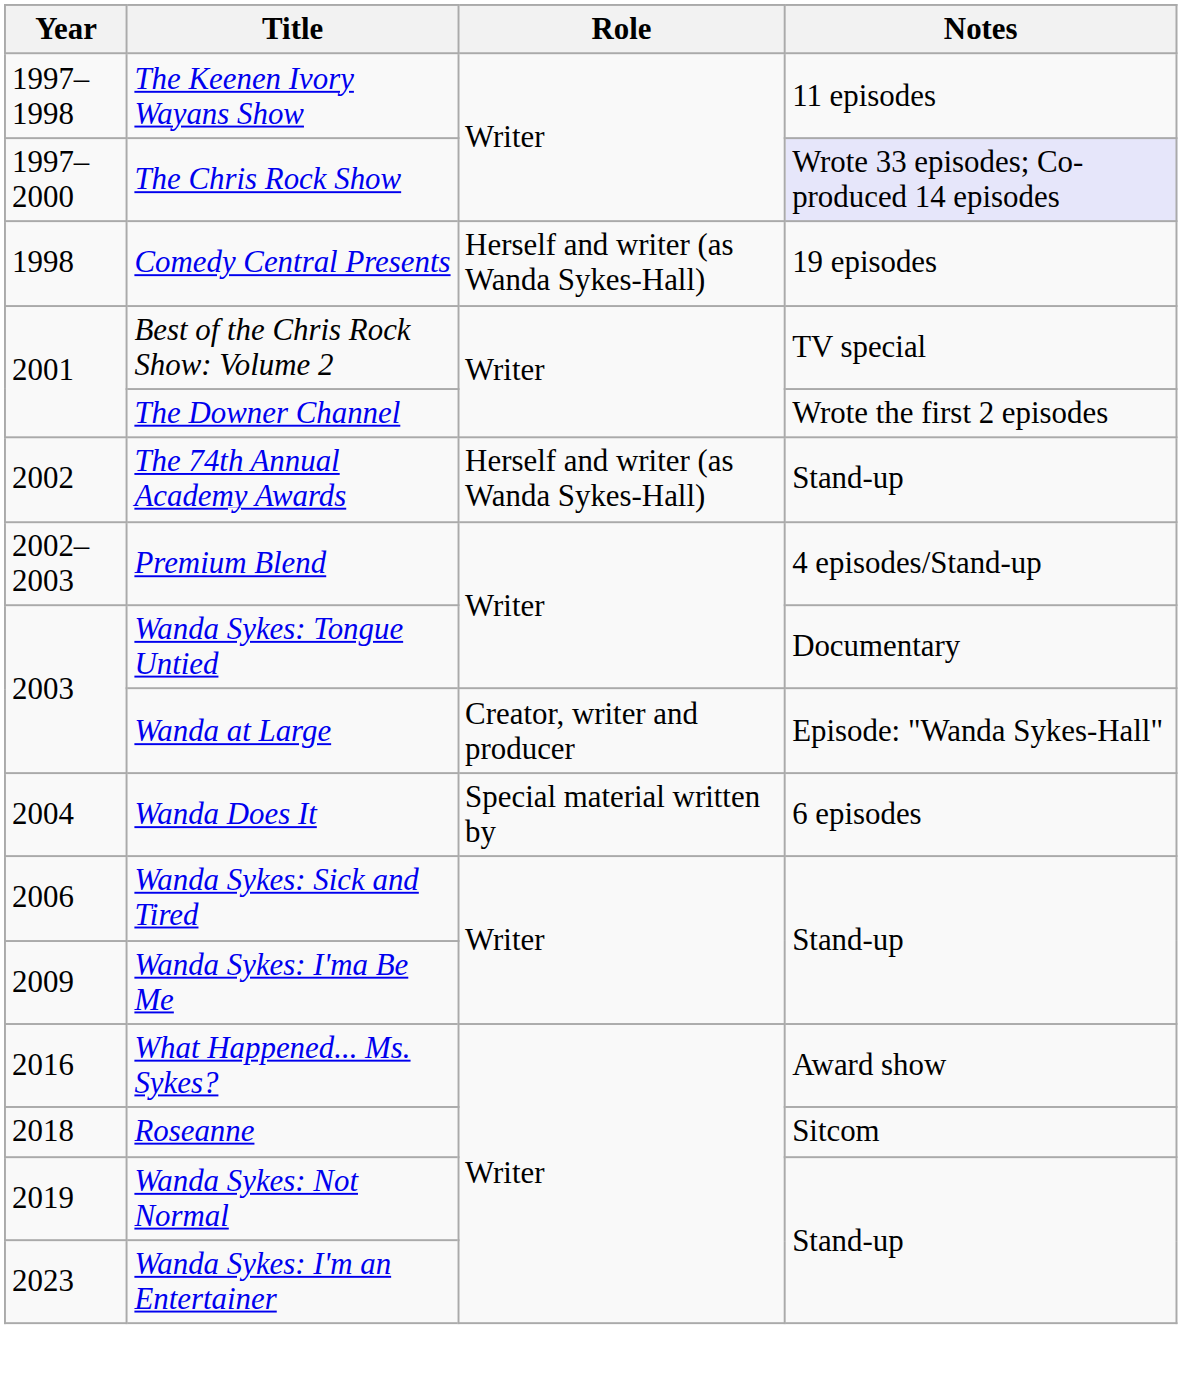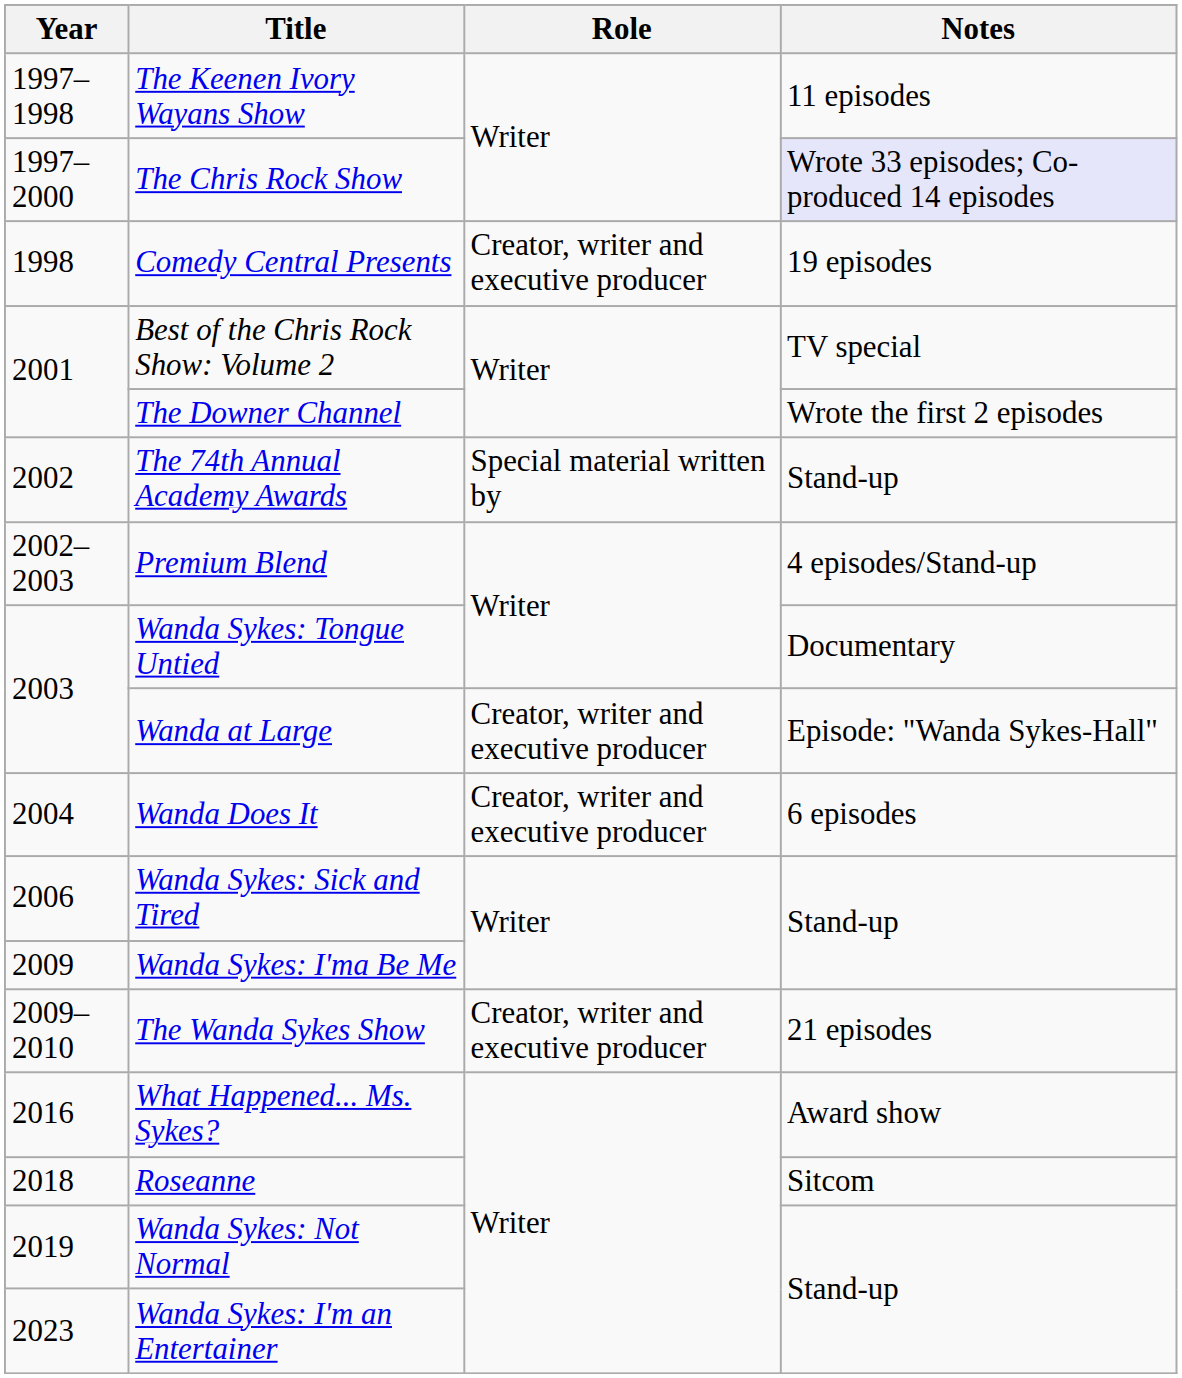 <table class="wikitable sortable">
 <tr style="text-align:center;">
 <th scope="col">Year</th>
 <th scope="col">Title</th>
 <th scope="col">Role</th>
 <th scope="col" class="unsortable">Notes</th>
 </tr>
 <tr>
 <td>1997–1998</td>
 <td><em><a href='#'>The Keenen Ivory Wayans Show</a></em></td>
 <td rowspan="2">Writer</td>
 <td>11 episodes</td>
 </tr>
 <tr>
 <td>1997–2000</td>
 <td><em><a href='#'>The Chris Rock Show</a></em></td>
 <td style="background: lavender;">Wrote 33 episodes; Co-produced 14 episodes</td>
 </tr>
 <tr>
 <td>1998</td>
 <td><em><a href='#'>Comedy Central Presents</a></em></td>
-<td>Herself and writer (as Wanda Sykes-Hall)</td>
+<td>Creator, writer and executive producer</td>
 <td>19 episodes</td>
 </tr>
 <tr>
 <td rowspan=2>2001</td>
 <td><em>Best of the Chris Rock Show: Volume 2</em></td>
 <td rowspan="2">Writer</td>
 <td>TV special</td>
 </tr>
 <tr>
 <td><em><a href='#'>The Downer Channel</a></em></td>
 <td>Wrote the first 2 episodes</td>
 </tr>
 <tr>
 <td>2002</td>
 <td><em><a href='#'>The 74th Annual Academy Awards</a></em></td>
-<td>Herself and writer (as Wanda Sykes-Hall)</td>
+<td>Special material written by</td>
 <td>Stand-up</td>
 </tr>
 <tr>
 <td>2002–2003</td>
 <td><em><a href='#'>Premium Blend</a></em></td>
 <td rowspan="2">Writer</td>
 <td>4 episodes/Stand-up</td>
 </tr>
 <tr>
 <td rowspan=2>2003</td>
 <td><em><a href='#'>Wanda Sykes: Tongue Untied</a></em></td>
 <td>Documentary</td>
 </tr>
 <tr>
 <td><em><a href='#'>Wanda at Large</a></em></td>
-<td>Creator, writer and producer</td>
+<td>Creator, writer and executive producer</td>
 <td>Episode: "Wanda Sykes-Hall"</td>
 </tr>
 <tr>
 <td>2004</td>
 <td><em><a href='#'>Wanda Does It</a></em></td>
-<td>Special material written by</td>
+<td>Creator, writer and executive producer</td>
 <td>6 episodes</td>
 </tr>
 <tr>
 <td>2006</td>
 <td><em><a href='#'>Wanda Sykes: Sick and Tired</a></em></td>
 <td rowspan="2">Writer</td>
 <td rowspan="2">Stand-up</td>
 </tr>
 <tr>
 <td>2009</td>
 <td><em><a href='#'>Wanda Sykes: I'ma Be Me</a></em></td>
+</tr>
+<tr>
+<td>2009–2010</td>
+<td><em><a href='#'>The Wanda Sykes Show</a></em></td>
+<td>Creator, writer and executive producer</td>
+<td>21 episodes</td>
 </tr>
 <tr>
 <td>2016</td>
 <td><em><a href='#'>What Happened... Ms. Sykes?</a></em></td>
 <td rowspan="4">Writer</td>
 <td>Award show</td>
 </tr>
 <tr>
 <td>2018</td>
 <td><em><a href='#'>Roseanne</a></em></td>
 <td>Sitcom</td>
 </tr>
 <tr>
 <td>2019</td>
 <td><em><a href='#'>Wanda Sykes: Not Normal</a></em></td>
 <td rowspan="2">Stand-up</td>
 </tr>
 <tr>
 <td>2023</td>
 <td><em><a href='#'>Wanda Sykes: I'm an Entertainer</a></em></td>
 </tr>
 </table>
